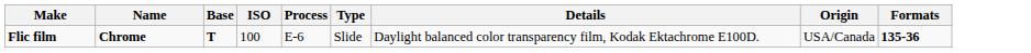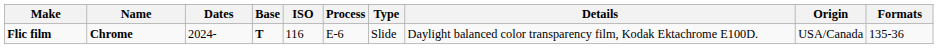 <table class="wikitable">
 <tr>
 <th scope="col" style="width: 100px;">Make</th>
 <th scope="col" style="width: 120px;">Name</th>
+<th scope="col" style="width: 80px;">Dates</th>
 <th scope="col" style="width: 30px;">Base</th>
 <th scope="col" style="width: 45px;">ISO</th>
 <th scope="col" style="width: 40px;">Process</th>
 <th scope="col" style="width: 40px;">Type</th>
 <th scope="col" style="width: 500px;">Details</th>
 <th scope="col" style="width: 60px;">Origin</th>
 <th scope="col" style="width: 80px;">Formats</th>
 </tr>
 <tr>
 <td><strong>Flic film</strong></td>
 <td><strong>Chrome</strong></td>
+<td>2024-</td>
 <td><strong>T</strong></td>
-<td>100</td>
+<td>116</td>
 <td>E-6</td>
 <td>Slide</td>
 <td>Daylight balanced color transparency film, Kodak Ektachrome E100D.</td>
 <td>USA/Canada</td>
-<td><strong>135-36</strong></td>
+<td>135-36</td>
 </tr>
 </table>
